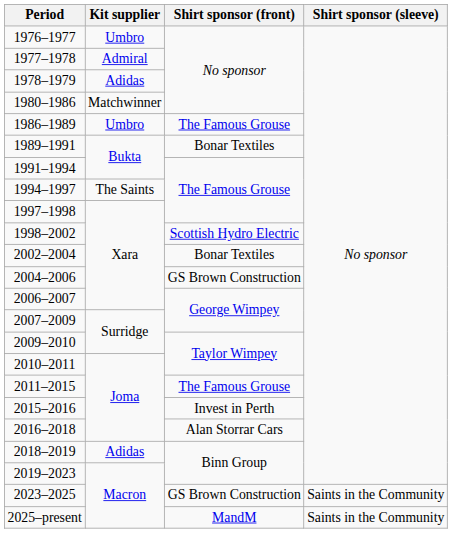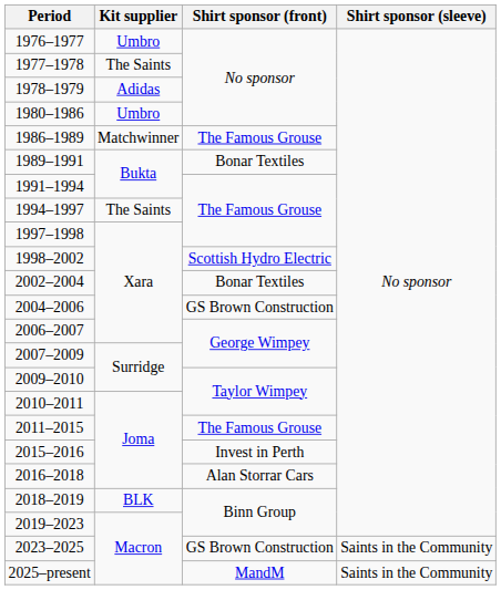 <table class="wikitable" style="text-align: center">
 <tr>
 <th>Period</th>
 <th>Kit supplier</th>
 <th>Shirt sponsor (front)</th>
 <th>Shirt sponsor (sleeve)</th>
 </tr>
 <tr>
 <td>1976–1977</td>
 <td><a href='#'>Umbro</a></td>
 <td rowspan=4><em>No sponsor</em></td>
 <td rowspan=21><em>No sponsor</em></td>
 </tr>
 <tr>
 <td>1977–1978</td>
-<td><a href='#'>Admiral</a></td>
+<td>The Saints</td>
 </tr>
 <tr>
 <td>1978–1979</td>
 <td><a href='#'>Adidas</a></td>
 </tr>
 <tr>
 <td>1980–1986</td>
-<td>Matchwinner</td>
+<td><a href='#'>Umbro</a></td>
 </tr>
 <tr>
 <td>1986–1989</td>
-<td><a href='#'>Umbro</a></td>
+<td>Matchwinner</td>
 <td><a href='#'>The Famous Grouse</a></td>
 </tr>
 <tr>
 <td>1989–1991</td>
 <td rowspan=2><a href='#'>Bukta</a></td>
 <td>Bonar Textiles</td>
 </tr>
 <tr>
 <td>1991–1994</td>
 <td rowspan=3><a href='#'>The Famous Grouse</a></td>
 </tr>
 <tr>
 <td>1994–1997</td>
 <td>The Saints</td>
 </tr>
 <tr>
 <td>1997–1998</td>
 <td rowspan=5>Xara</td>
 </tr>
 <tr>
 <td>1998–2002</td>
 <td><a href='#'>Scottish Hydro Electric</a></td>
 </tr>
 <tr>
 <td>2002–2004</td>
 <td>Bonar Textiles</td>
 </tr>
 <tr>
 <td>2004–2006</td>
 <td>GS Brown Construction</td>
 </tr>
 <tr>
 <td>2006–2007</td>
 <td rowspan=2><a href='#'>George Wimpey</a></td>
 </tr>
 <tr>
 <td>2007–2009</td>
 <td rowspan=2>Surridge</td>
 </tr>
 <tr>
 <td>2009–2010</td>
 <td rowspan=2><a href='#'>Taylor Wimpey</a></td>
 </tr>
 <tr>
 <td>2010–2011</td>
 <td rowspan=4><a href='#'>Joma</a></td>
 </tr>
 <tr>
 <td>2011–2015</td>
 <td><a href='#'>The Famous Grouse</a></td>
 </tr>
 <tr>
 <td>2015–2016</td>
 <td>Invest in Perth</td>
 </tr>
 <tr>
 <td>2016–2018</td>
 <td>Alan Storrar Cars</td>
 </tr>
 <tr>
 <td>2018–2019</td>
-<td><a href='#'>Adidas</a></td>
+<td><a href='#'>BLK</a></td>
 <td rowspan=2>Binn Group</td>
 </tr>
 <tr>
 <td>2019–2023</td>
 <td rowspan=3><a href='#'>Macron</a></td>
 </tr>
 <tr>
 <td>2023–2025</td>
 <td>GS Brown Construction</td>
 <td>Saints in the Community</td>
 </tr>
 <tr>
 <td>2025–present</td>
 <td><a href='#'>MandM</a></td>
 <td>Saints in the Community</td>
 </tr>
 </table>
